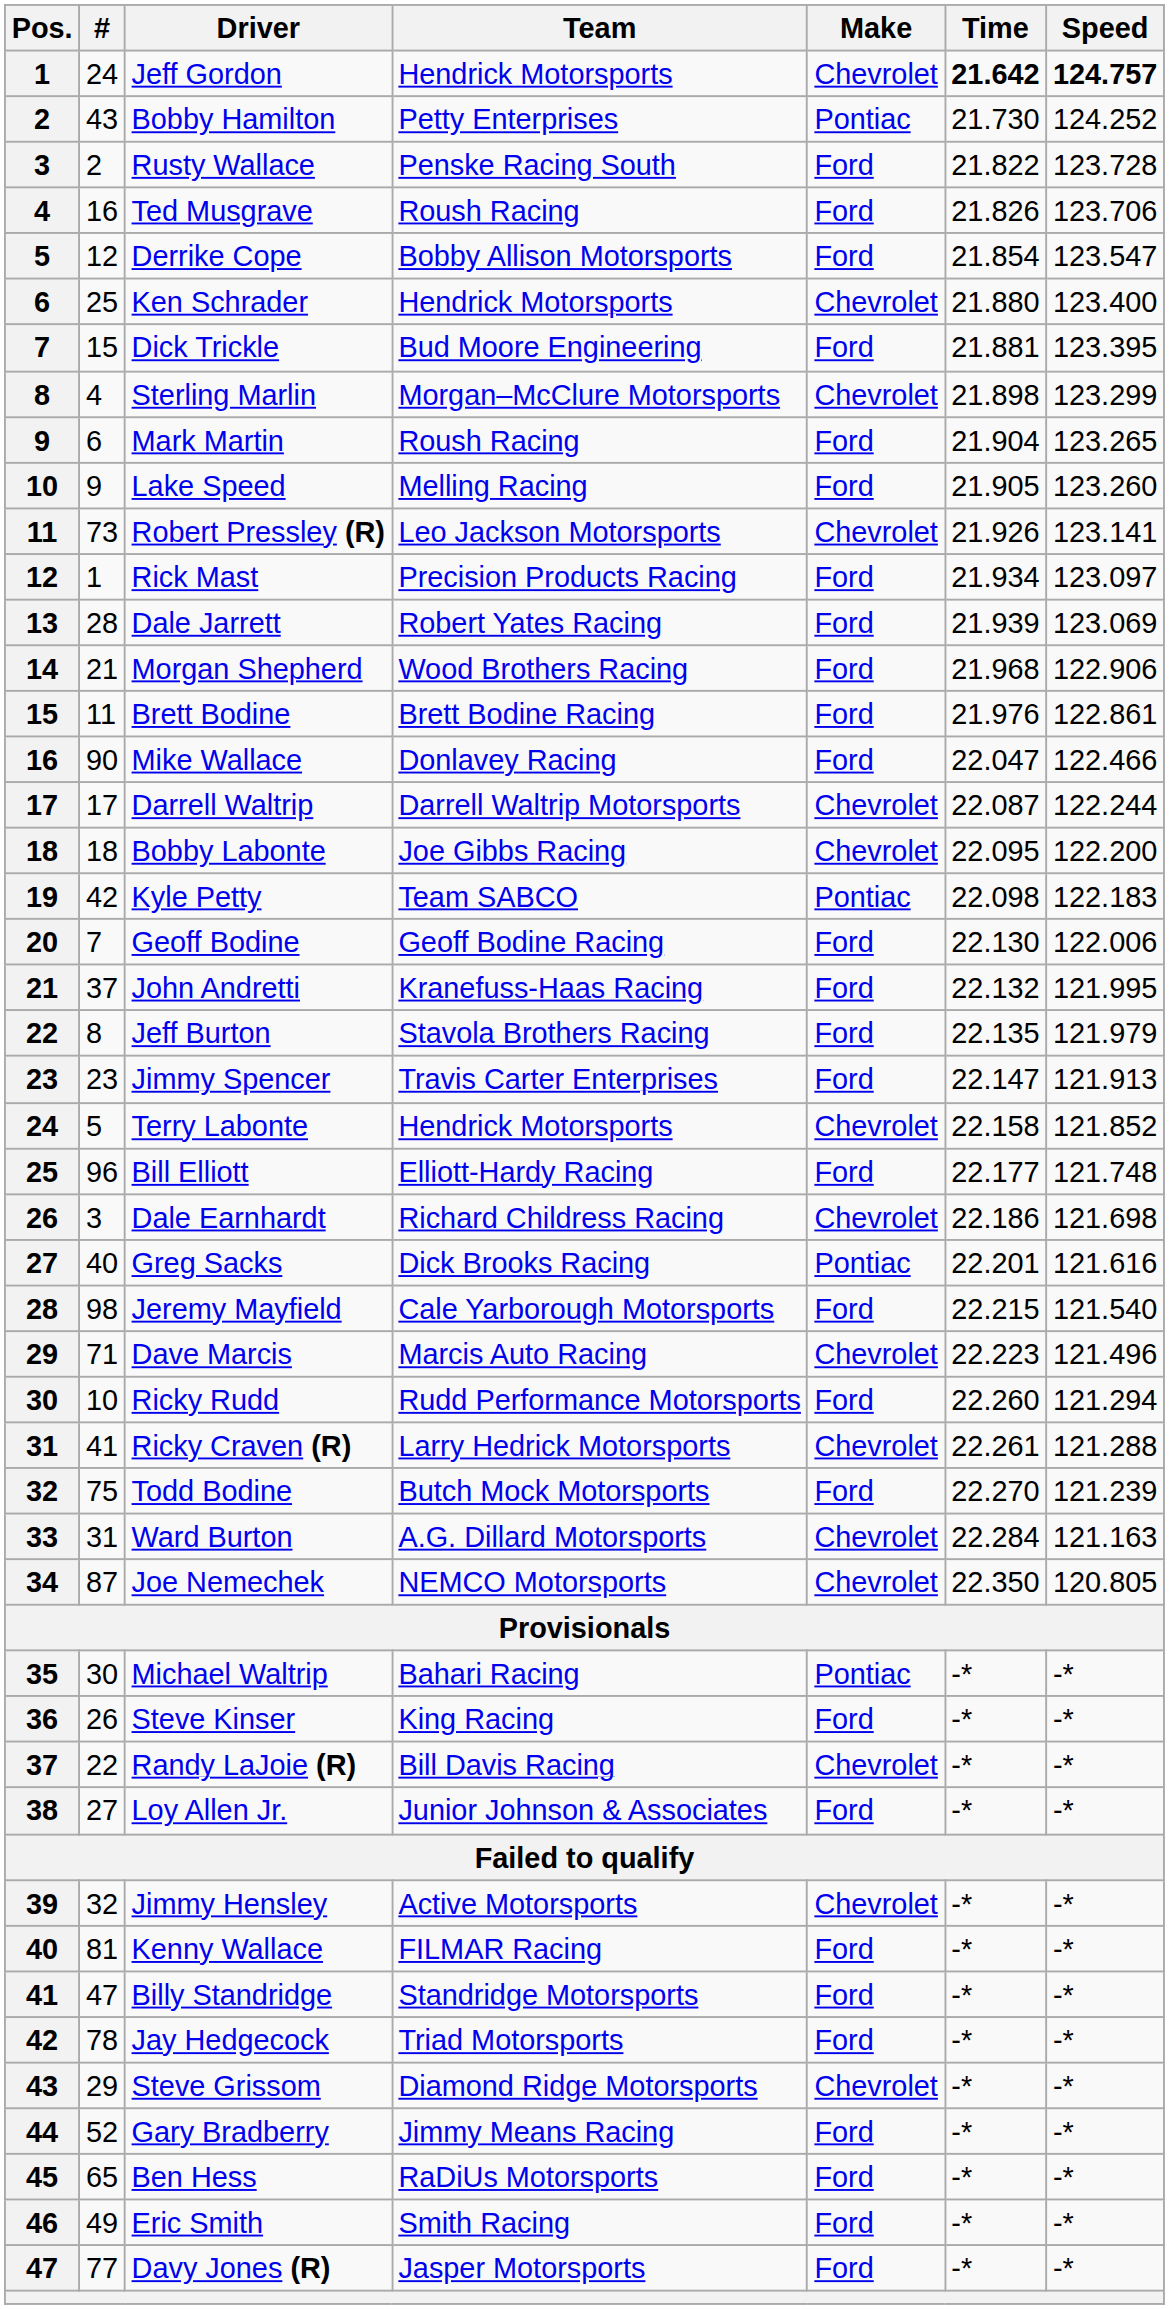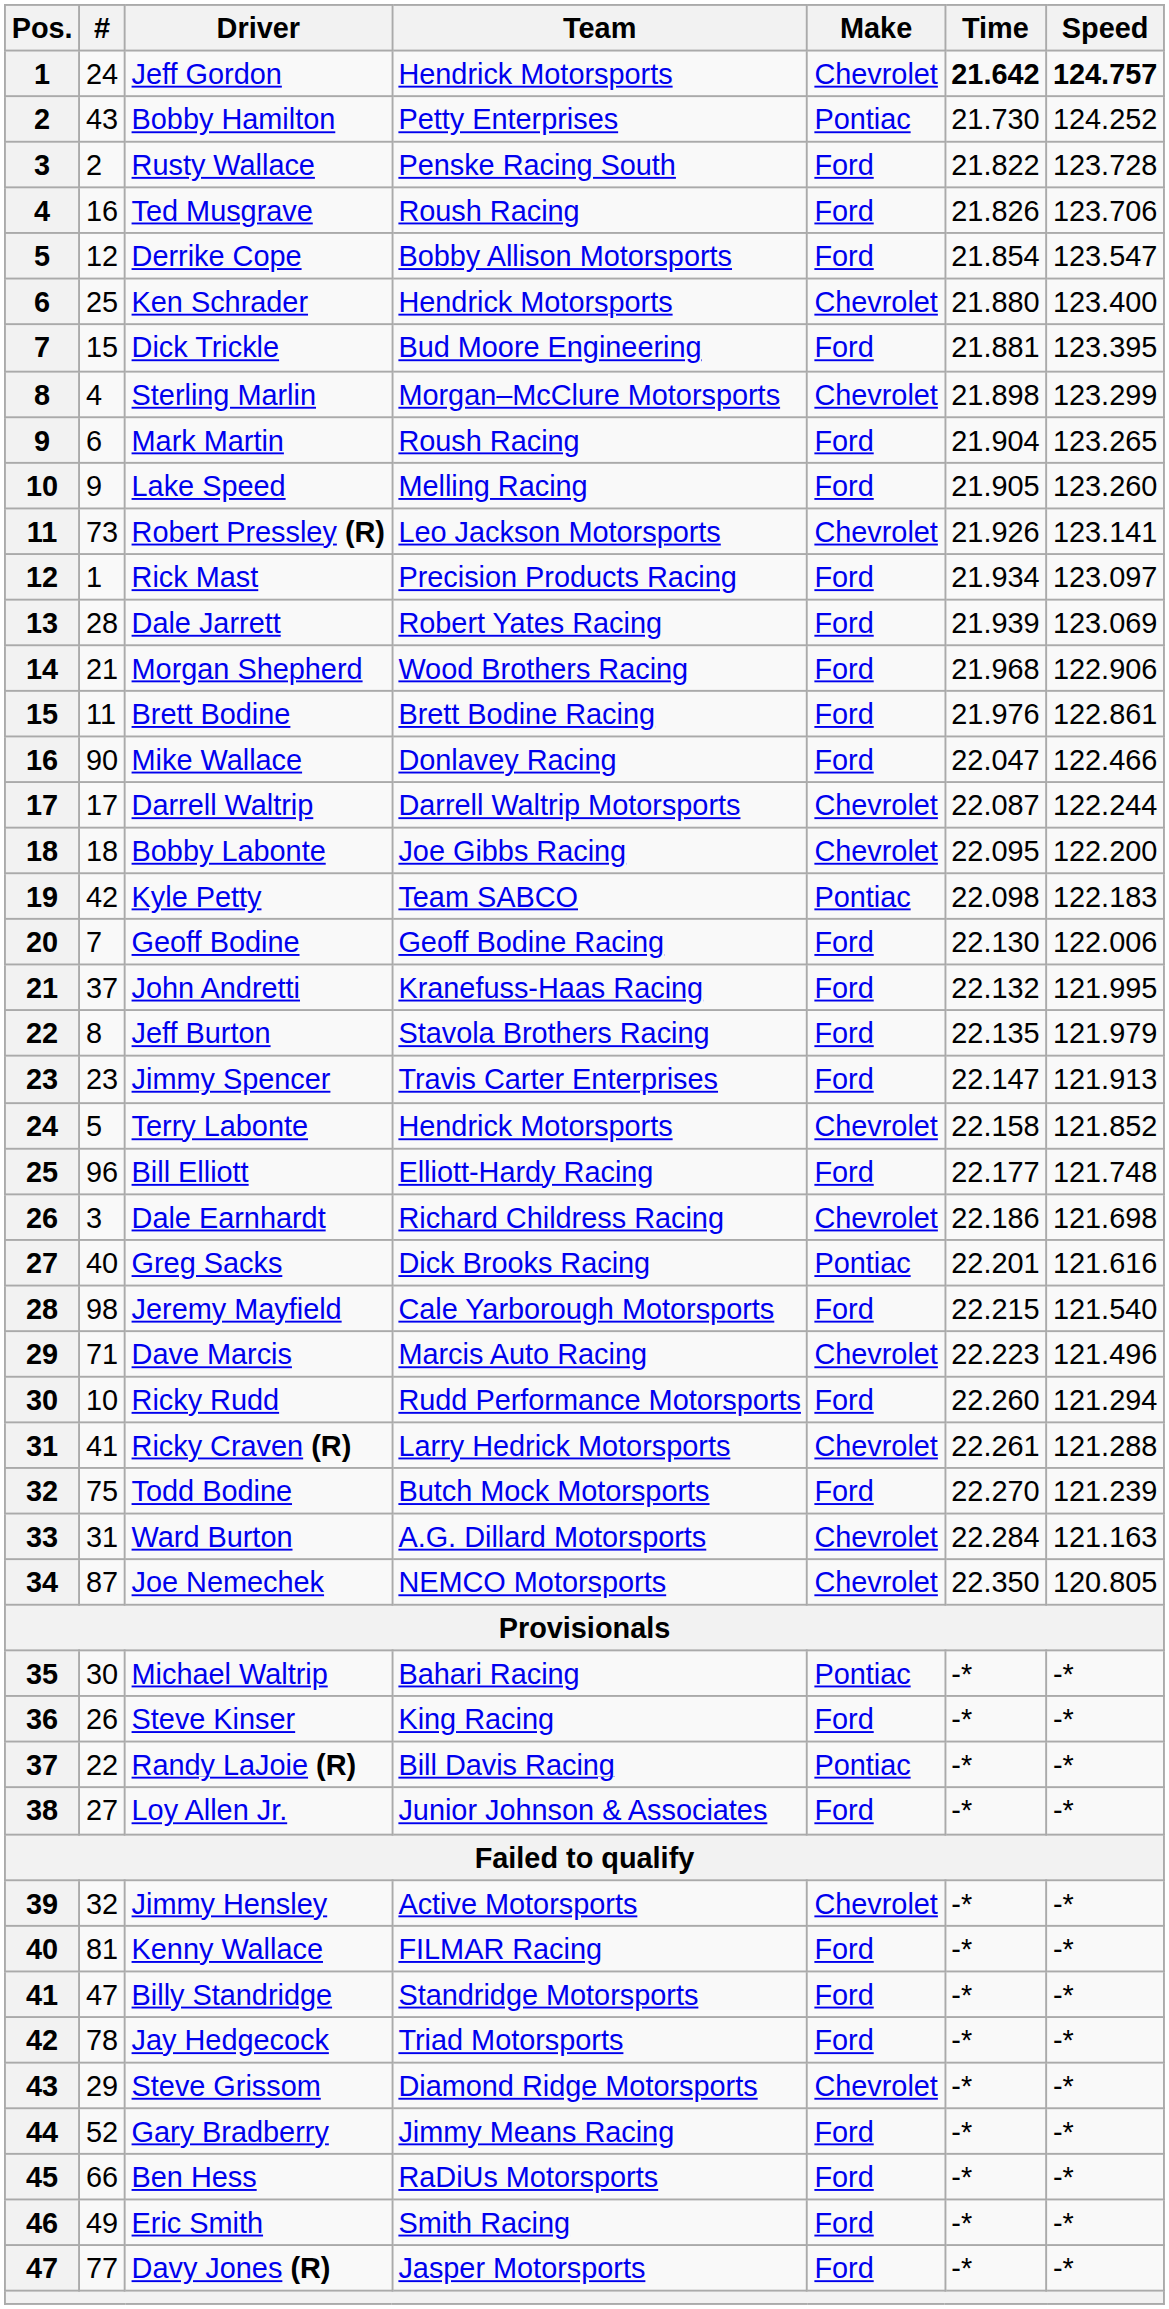 <table class="wikitable" style="font-size:95%">
 <tr>
 <th>Pos.</th>
 <th>#</th>
 <th>Driver</th>
 <th>Team</th>
 <th>Make</th>
 <th>Time</th>
 <th>Speed</th>
 </tr>
 <tr>
 <th>1</th>
 <td>24</td>
 <td><a href='#'>Jeff Gordon</a></td>
 <td><a href='#'>Hendrick Motorsports</a></td>
 <td><a href='#'>Chevrolet</a></td>
 <td><strong>21.642</strong></td>
 <td><strong>124.757</strong></td>
 </tr>
 <tr>
 <th>2</th>
 <td>43</td>
 <td><a href='#'>Bobby Hamilton</a></td>
 <td><a href='#'>Petty Enterprises</a></td>
 <td><a href='#'>Pontiac</a></td>
 <td>21.730</td>
 <td>124.252</td>
 </tr>
 <tr>
 <th>3</th>
 <td>2</td>
 <td><a href='#'>Rusty Wallace</a></td>
 <td><a href='#'>Penske Racing South</a></td>
 <td><a href='#'>Ford</a></td>
 <td>21.822</td>
 <td>123.728</td>
 </tr>
 <tr>
 <th>4</th>
 <td>16</td>
 <td><a href='#'>Ted Musgrave</a></td>
 <td><a href='#'>Roush Racing</a></td>
 <td><a href='#'>Ford</a></td>
 <td>21.826</td>
 <td>123.706</td>
 </tr>
 <tr>
 <th>5</th>
 <td>12</td>
 <td><a href='#'>Derrike Cope</a></td>
 <td><a href='#'>Bobby Allison Motorsports</a></td>
 <td><a href='#'>Ford</a></td>
 <td>21.854</td>
 <td>123.547</td>
 </tr>
 <tr>
 <th>6</th>
 <td>25</td>
 <td><a href='#'>Ken Schrader</a></td>
 <td><a href='#'>Hendrick Motorsports</a></td>
 <td><a href='#'>Chevrolet</a></td>
 <td>21.880</td>
 <td>123.400</td>
 </tr>
 <tr>
 <th>7</th>
 <td>15</td>
 <td><a href='#'>Dick Trickle</a></td>
 <td><a href='#'>Bud Moore Engineering</a></td>
 <td><a href='#'>Ford</a></td>
 <td>21.881</td>
 <td>123.395</td>
 </tr>
 <tr>
 <th>8</th>
 <td>4</td>
 <td><a href='#'>Sterling Marlin</a></td>
 <td><a href='#'>Morgan–McClure Motorsports</a></td>
 <td><a href='#'>Chevrolet</a></td>
 <td>21.898</td>
 <td>123.299</td>
 </tr>
 <tr>
 <th>9</th>
 <td>6</td>
 <td><a href='#'>Mark Martin</a></td>
 <td><a href='#'>Roush Racing</a></td>
 <td><a href='#'>Ford</a></td>
 <td>21.904</td>
 <td>123.265</td>
 </tr>
 <tr>
 <th>10</th>
 <td>9</td>
 <td><a href='#'>Lake Speed</a></td>
 <td><a href='#'>Melling Racing</a></td>
 <td><a href='#'>Ford</a></td>
 <td>21.905</td>
 <td>123.260</td>
 </tr>
 <tr>
 <th>11</th>
 <td>73</td>
 <td><a href='#'>Robert Pressley</a> <strong>(R)</strong></td>
 <td><a href='#'>Leo Jackson Motorsports</a></td>
 <td><a href='#'>Chevrolet</a></td>
 <td>21.926</td>
 <td>123.141</td>
 </tr>
 <tr>
 <th>12</th>
 <td>1</td>
 <td><a href='#'>Rick Mast</a></td>
 <td><a href='#'>Precision Products Racing</a></td>
 <td><a href='#'>Ford</a></td>
 <td>21.934</td>
 <td>123.097</td>
 </tr>
 <tr>
 <th>13</th>
 <td>28</td>
 <td><a href='#'>Dale Jarrett</a></td>
 <td><a href='#'>Robert Yates Racing</a></td>
 <td><a href='#'>Ford</a></td>
 <td>21.939</td>
 <td>123.069</td>
 </tr>
 <tr>
 <th>14</th>
 <td>21</td>
 <td><a href='#'>Morgan Shepherd</a></td>
 <td><a href='#'>Wood Brothers Racing</a></td>
 <td><a href='#'>Ford</a></td>
 <td>21.968</td>
 <td>122.906</td>
 </tr>
 <tr>
 <th>15</th>
 <td>11</td>
 <td><a href='#'>Brett Bodine</a></td>
 <td><a href='#'>Brett Bodine Racing</a></td>
 <td><a href='#'>Ford</a></td>
 <td>21.976</td>
 <td>122.861</td>
 </tr>
 <tr>
 <th>16</th>
 <td>90</td>
 <td><a href='#'>Mike Wallace</a></td>
 <td><a href='#'>Donlavey Racing</a></td>
 <td><a href='#'>Ford</a></td>
 <td>22.047</td>
 <td>122.466</td>
 </tr>
 <tr>
 <th>17</th>
 <td>17</td>
 <td><a href='#'>Darrell Waltrip</a></td>
 <td><a href='#'>Darrell Waltrip Motorsports</a></td>
 <td><a href='#'>Chevrolet</a></td>
 <td>22.087</td>
 <td>122.244</td>
 </tr>
 <tr>
 <th>18</th>
 <td>18</td>
 <td><a href='#'>Bobby Labonte</a></td>
 <td><a href='#'>Joe Gibbs Racing</a></td>
 <td><a href='#'>Chevrolet</a></td>
 <td>22.095</td>
 <td>122.200</td>
 </tr>
 <tr>
 <th>19</th>
 <td>42</td>
 <td><a href='#'>Kyle Petty</a></td>
 <td><a href='#'>Team SABCO</a></td>
 <td><a href='#'>Pontiac</a></td>
 <td>22.098</td>
 <td>122.183</td>
 </tr>
 <tr>
 <th>20</th>
 <td>7</td>
 <td><a href='#'>Geoff Bodine</a></td>
 <td><a href='#'>Geoff Bodine Racing</a></td>
 <td><a href='#'>Ford</a></td>
 <td>22.130</td>
 <td>122.006</td>
 </tr>
 <tr>
 <th>21</th>
 <td>37</td>
 <td><a href='#'>John Andretti</a></td>
 <td><a href='#'>Kranefuss-Haas Racing</a></td>
 <td><a href='#'>Ford</a></td>
 <td>22.132</td>
 <td>121.995</td>
 </tr>
 <tr>
 <th>22</th>
 <td>8</td>
 <td><a href='#'>Jeff Burton</a></td>
 <td><a href='#'>Stavola Brothers Racing</a></td>
 <td><a href='#'>Ford</a></td>
 <td>22.135</td>
 <td>121.979</td>
 </tr>
 <tr>
 <th>23</th>
 <td>23</td>
 <td><a href='#'>Jimmy Spencer</a></td>
 <td><a href='#'>Travis Carter Enterprises</a></td>
 <td><a href='#'>Ford</a></td>
 <td>22.147</td>
 <td>121.913</td>
 </tr>
 <tr>
 <th>24</th>
 <td>5</td>
 <td><a href='#'>Terry Labonte</a></td>
 <td><a href='#'>Hendrick Motorsports</a></td>
 <td><a href='#'>Chevrolet</a></td>
 <td>22.158</td>
 <td>121.852</td>
 </tr>
 <tr>
 <th>25</th>
 <td>96</td>
 <td><a href='#'>Bill Elliott</a></td>
 <td><a href='#'>Elliott-Hardy Racing</a></td>
 <td><a href='#'>Ford</a></td>
 <td>22.177</td>
 <td>121.748</td>
 </tr>
 <tr>
 <th>26</th>
 <td>3</td>
 <td><a href='#'>Dale Earnhardt</a></td>
 <td><a href='#'>Richard Childress Racing</a></td>
 <td><a href='#'>Chevrolet</a></td>
 <td>22.186</td>
 <td>121.698</td>
 </tr>
 <tr>
 <th>27</th>
 <td>40</td>
 <td><a href='#'>Greg Sacks</a></td>
 <td><a href='#'>Dick Brooks Racing</a></td>
 <td><a href='#'>Pontiac</a></td>
 <td>22.201</td>
 <td>121.616</td>
 </tr>
 <tr>
 <th>28</th>
 <td>98</td>
 <td><a href='#'>Jeremy Mayfield</a></td>
 <td><a href='#'>Cale Yarborough Motorsports</a></td>
 <td><a href='#'>Ford</a></td>
 <td>22.215</td>
 <td>121.540</td>
 </tr>
 <tr>
 <th>29</th>
 <td>71</td>
 <td><a href='#'>Dave Marcis</a></td>
 <td><a href='#'>Marcis Auto Racing</a></td>
 <td><a href='#'>Chevrolet</a></td>
 <td>22.223</td>
 <td>121.496</td>
 </tr>
 <tr>
 <th>30</th>
 <td>10</td>
 <td><a href='#'>Ricky Rudd</a></td>
 <td><a href='#'>Rudd Performance Motorsports</a></td>
 <td><a href='#'>Ford</a></td>
 <td>22.260</td>
 <td>121.294</td>
 </tr>
 <tr>
 <th>31</th>
 <td>41</td>
 <td><a href='#'>Ricky Craven</a> <strong>(R)</strong></td>
 <td><a href='#'>Larry Hedrick Motorsports</a></td>
 <td><a href='#'>Chevrolet</a></td>
 <td>22.261</td>
 <td>121.288</td>
 </tr>
 <tr>
 <th>32</th>
 <td>75</td>
 <td><a href='#'>Todd Bodine</a></td>
 <td><a href='#'>Butch Mock Motorsports</a></td>
 <td><a href='#'>Ford</a></td>
 <td>22.270</td>
 <td>121.239</td>
 </tr>
 <tr>
 <th>33</th>
 <td>31</td>
 <td><a href='#'>Ward Burton</a></td>
 <td><a href='#'>A.G. Dillard Motorsports</a></td>
 <td><a href='#'>Chevrolet</a></td>
 <td>22.284</td>
 <td>121.163</td>
 </tr>
 <tr>
 <th>34</th>
 <td>87</td>
 <td><a href='#'>Joe Nemechek</a></td>
 <td><a href='#'>NEMCO Motorsports</a></td>
 <td><a href='#'>Chevrolet</a></td>
 <td>22.350</td>
 <td>120.805</td>
 </tr>
 <tr>
 <th colspan="7">Provisionals</th>
 </tr>
 <tr>
 <th>35</th>
 <td>30</td>
 <td><a href='#'>Michael Waltrip</a></td>
 <td><a href='#'>Bahari Racing</a></td>
 <td><a href='#'>Pontiac</a></td>
 <td>-*</td>
 <td>-*</td>
 </tr>
 <tr>
 <th>36</th>
 <td>26</td>
 <td><a href='#'>Steve Kinser</a></td>
 <td><a href='#'>King Racing</a></td>
 <td><a href='#'>Ford</a></td>
 <td>-*</td>
 <td>-*</td>
 </tr>
 <tr>
 <th>37</th>
 <td>22</td>
 <td><a href='#'>Randy LaJoie</a> <strong>(R)</strong></td>
 <td><a href='#'>Bill Davis Racing</a></td>
-<td><a href='#'>Chevrolet</a></td>
+<td><a href='#'>Pontiac</a></td>
 <td>-*</td>
 <td>-*</td>
 </tr>
 <tr>
 <th>38</th>
 <td>27</td>
 <td><a href='#'>Loy Allen Jr.</a></td>
 <td><a href='#'>Junior Johnson & Associates</a></td>
 <td><a href='#'>Ford</a></td>
 <td>-*</td>
 <td>-*</td>
 </tr>
 <tr>
 <th colspan="7">Failed to qualify</th>
 </tr>
 <tr>
 <th>39</th>
 <td>32</td>
 <td><a href='#'>Jimmy Hensley</a></td>
 <td><a href='#'>Active Motorsports</a></td>
 <td><a href='#'>Chevrolet</a></td>
 <td>-*</td>
 <td>-*</td>
 </tr>
 <tr>
 <th>40</th>
 <td>81</td>
 <td><a href='#'>Kenny Wallace</a></td>
 <td><a href='#'>FILMAR Racing</a></td>
 <td><a href='#'>Ford</a></td>
 <td>-*</td>
 <td>-*</td>
 </tr>
 <tr>
 <th>41</th>
 <td>47</td>
 <td><a href='#'>Billy Standridge</a></td>
 <td><a href='#'>Standridge Motorsports</a></td>
 <td><a href='#'>Ford</a></td>
 <td>-*</td>
 <td>-*</td>
 </tr>
 <tr>
 <th>42</th>
 <td>78</td>
 <td><a href='#'>Jay Hedgecock</a></td>
 <td><a href='#'>Triad Motorsports</a></td>
 <td><a href='#'>Ford</a></td>
 <td>-*</td>
 <td>-*</td>
 </tr>
 <tr>
 <th>43</th>
 <td>29</td>
 <td><a href='#'>Steve Grissom</a></td>
 <td><a href='#'>Diamond Ridge Motorsports</a></td>
 <td><a href='#'>Chevrolet</a></td>
 <td>-*</td>
 <td>-*</td>
 </tr>
 <tr>
 <th>44</th>
 <td>52</td>
 <td><a href='#'>Gary Bradberry</a></td>
 <td><a href='#'>Jimmy Means Racing</a></td>
 <td><a href='#'>Ford</a></td>
 <td>-*</td>
 <td>-*</td>
 </tr>
 <tr>
 <th>45</th>
-<td>65</td>
+<td>66</td>
 <td><a href='#'>Ben Hess</a></td>
 <td><a href='#'>RaDiUs Motorsports</a></td>
 <td><a href='#'>Ford</a></td>
 <td>-*</td>
 <td>-*</td>
 </tr>
 <tr>
 <th>46</th>
 <td>49</td>
 <td><a href='#'>Eric Smith</a></td>
 <td><a href='#'>Smith Racing</a></td>
 <td><a href='#'>Ford</a></td>
 <td>-*</td>
 <td>-*</td>
 </tr>
 <tr>
 <th>47</th>
 <td>77</td>
 <td><a href='#'>Davy Jones</a> <strong>(R)</strong></td>
 <td><a href='#'>Jasper Motorsports</a></td>
 <td><a href='#'>Ford</a></td>
 <td>-*</td>
 <td>-*</td>
 </tr>
 <tr>
 <th colspan="7"></th>
 </tr>
 </table>
